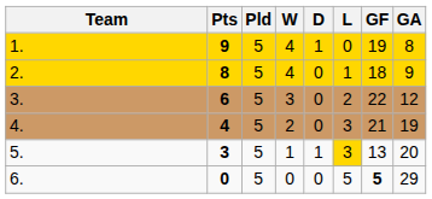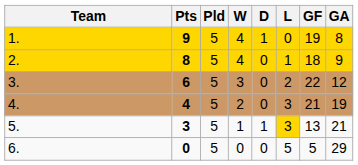 <table class="wikitable" style="text-align:center;" align=right>
 <tr>
 <th width=185>Team</th>
 <th width=20>Pts</th>
 <th width=20>Pld</th>
 <th width=20>W</th>
 <th width=20>D</th>
 <th width=20>L</th>
 <th width=20>GF</th>
 <th width=20>GA</th>
 </tr>
 <tr bgcolor=gold>
 <td align=left>1. </td>
 <td><strong>9</strong></td>
 <td>5</td>
 <td>4</td>
 <td>1</td>
 <td>0</td>
 <td>19</td>
 <td>8</td>
 </tr>
 <tr bgcolor=gold>
 <td align=left>2. </td>
 <td><strong>8</strong></td>
 <td>5</td>
 <td>4</td>
 <td>0</td>
 <td>1</td>
 <td>18</td>
 <td>9</td>
 </tr>
 <tr bgcolor=cc9966>
 <td align=left>3. </td>
 <td><strong>6</strong></td>
 <td>5</td>
 <td>3</td>
 <td>0</td>
 <td>2</td>
 <td>22</td>
 <td>12</td>
 </tr>
 <tr bgcolor=cc9966>
 <td align=left>4. </td>
 <td><strong>4</strong></td>
 <td>5</td>
 <td>2</td>
 <td>0</td>
 <td>3</td>
 <td>21</td>
 <td>19</td>
 </tr>
 <tr>
 <td align=left>5. </td>
 <td><strong>3</strong></td>
 <td>5</td>
 <td>1</td>
 <td>1</td>
 <td style="background: gold;">3</td>
 <td>13</td>
-<td>20</td>
+<td>21</td>
 </tr>
 <tr>
 <td align=left>6. </td>
 <td><strong>0</strong></td>
 <td>5</td>
 <td>0</td>
 <td>0</td>
 <td>5</td>
-<td><strong>5</strong></td>
+<td>5</td>
 <td>29</td>
 </tr>
 </table>
